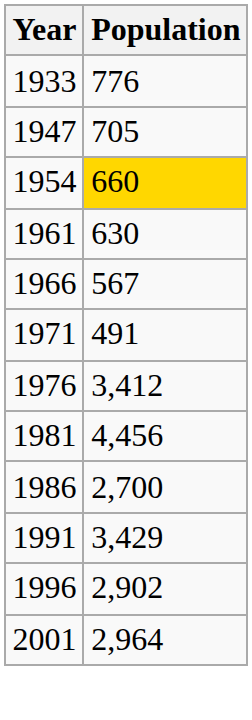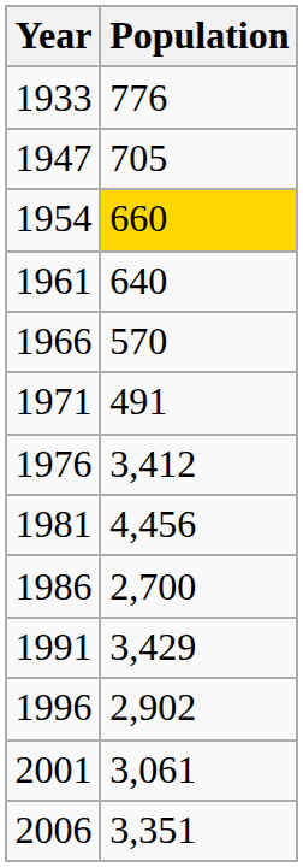 <table class="wikitable">
 <tr>
 <th>Year</th>
 <th>Population</th>
 </tr>
 <tr>
 <td>1933</td>
 <td>776</td>
 </tr>
 <tr>
 <td>1947</td>
 <td>705</td>
 </tr>
 <tr>
 <td>1954</td>
 <td style="background: gold;">660</td>
 </tr>
 <tr>
 <td>1961</td>
-<td>630</td>
+<td>640</td>
 </tr>
 <tr>
 <td>1966</td>
-<td>567</td>
+<td>570</td>
 </tr>
 <tr>
 <td>1971</td>
 <td>491</td>
 </tr>
 <tr>
 <td>1976</td>
 <td>3,412</td>
 </tr>
 <tr>
 <td>1981</td>
 <td>4,456</td>
 </tr>
 <tr>
 <td>1986</td>
 <td>2,700</td>
 </tr>
 <tr>
 <td>1991</td>
 <td>3,429</td>
 </tr>
 <tr>
 <td>1996</td>
 <td>2,902</td>
 </tr>
 <tr>
 <td>2001</td>
-<td>2,964</td>
+<td>3,061</td>
+</tr>
+<tr>
+<td>2006</td>
+<td>3,351</td>
 </tr>
 </table>
